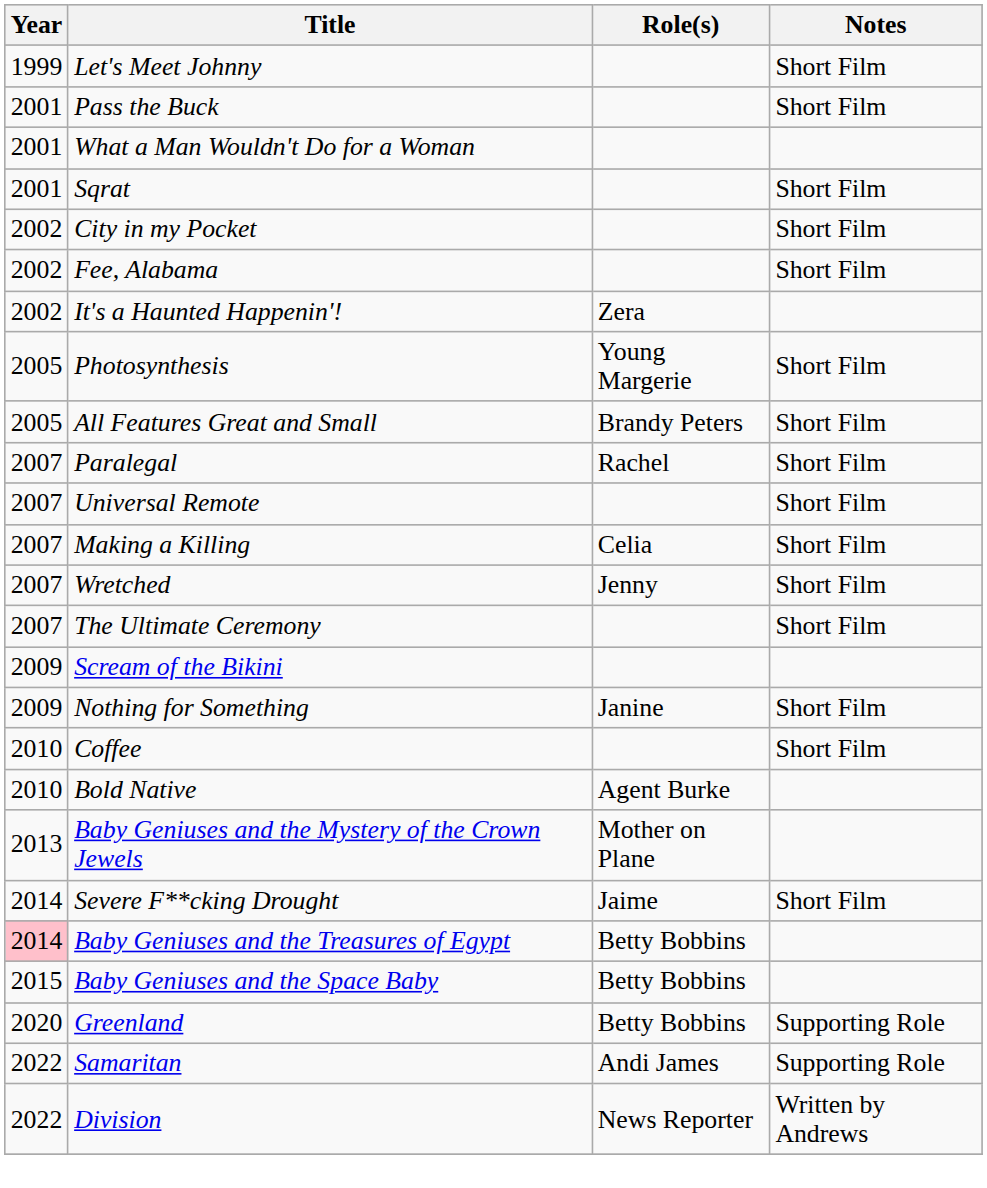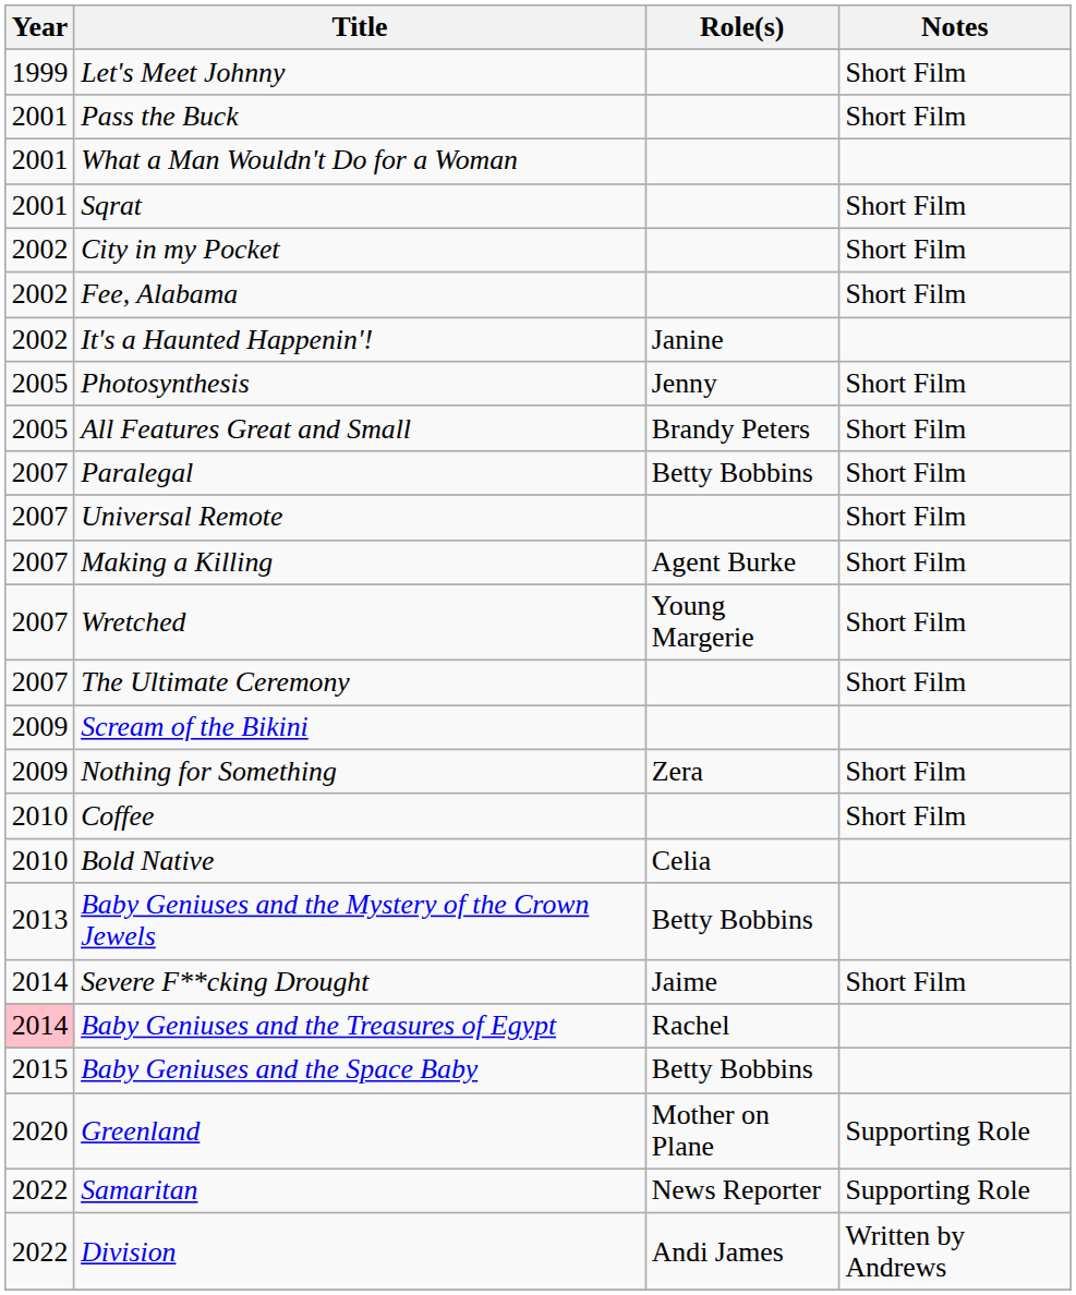 <table class="wikitable sortable">
 <tr>
 <th>Year</th>
 <th>Title</th>
 <th>Role(s)</th>
 <th class="unsortable">Notes</th>
 </tr>
 <tr>
 <td>1999</td>
 <td><em>Let's Meet Johnny</em></td>
 <td></td>
 <td>Short Film</td>
 </tr>
 <tr>
 <td>2001</td>
 <td><em>Pass the Buck</em></td>
 <td></td>
 <td>Short Film</td>
 </tr>
 <tr>
 <td>2001</td>
 <td><em>What a Man Wouldn't Do for a Woman</em></td>
 <td></td>
 <td></td>
 </tr>
 <tr>
 <td>2001</td>
 <td><em>Sqrat</em></td>
 <td></td>
 <td>Short Film</td>
 </tr>
 <tr>
 <td>2002</td>
 <td><em>City in my Pocket</em></td>
 <td></td>
 <td>Short Film</td>
 </tr>
 <tr>
 <td>2002</td>
 <td><em>Fee, Alabama</em></td>
 <td></td>
 <td>Short Film</td>
 </tr>
 <tr>
 <td>2002</td>
 <td><em>It's a Haunted Happenin'!</em></td>
-<td>Zera</td>
+<td>Janine</td>
 <td></td>
 </tr>
 <tr>
 <td>2005</td>
 <td><em>Photosynthesis</em></td>
-<td>Young Margerie</td>
+<td>Jenny</td>
 <td>Short Film</td>
 </tr>
 <tr>
 <td>2005</td>
 <td><em>All Features Great and Small</em></td>
 <td>Brandy Peters</td>
 <td>Short Film</td>
 </tr>
 <tr>
 <td>2007</td>
 <td><em>Paralegal</em></td>
-<td>Rachel</td>
+<td>Betty Bobbins</td>
 <td>Short Film</td>
 </tr>
 <tr>
 <td>2007</td>
 <td><em>Universal Remote</em></td>
 <td></td>
 <td>Short Film</td>
 </tr>
 <tr>
 <td>2007</td>
 <td><em>Making a Killing</em></td>
-<td>Celia</td>
+<td>Agent Burke</td>
 <td>Short Film</td>
 </tr>
 <tr>
 <td>2007</td>
 <td><em>Wretched</em></td>
-<td>Jenny</td>
+<td>Young Margerie</td>
 <td>Short Film</td>
 </tr>
 <tr>
 <td>2007</td>
 <td><em>The Ultimate Ceremony</em></td>
 <td></td>
 <td>Short Film</td>
 </tr>
 <tr>
 <td>2009</td>
 <td><em><a href='#'>Scream of the Bikini</a></em></td>
 <td></td>
 <td></td>
 </tr>
 <tr>
 <td>2009</td>
 <td><em>Nothing for Something</em></td>
-<td>Janine</td>
+<td>Zera</td>
 <td>Short Film</td>
 </tr>
 <tr>
 <td>2010</td>
 <td><em>Coffee</em></td>
 <td></td>
 <td>Short Film</td>
 </tr>
 <tr>
 <td>2010</td>
 <td><em>Bold Native</em></td>
-<td>Agent Burke</td>
+<td>Celia</td>
 <td></td>
 </tr>
 <tr>
 <td>2013</td>
 <td><em><a href='#'>Baby Geniuses and the Mystery of the Crown Jewels</a></em></td>
-<td>Mother on Plane</td>
+<td>Betty Bobbins</td>
 <td></td>
 </tr>
 <tr>
 <td>2014</td>
 <td><em>Severe F**cking Drought</em></td>
 <td>Jaime</td>
 <td>Short Film</td>
 </tr>
 <tr>
 <td style="background: pink;">2014</td>
 <td><em><a href='#'>Baby Geniuses and the Treasures of Egypt</a></em></td>
-<td>Betty Bobbins</td>
+<td>Rachel</td>
 <td></td>
 </tr>
 <tr>
 <td>2015</td>
 <td><em><a href='#'>Baby Geniuses and the Space Baby</a></em></td>
 <td>Betty Bobbins</td>
 <td></td>
 </tr>
 <tr>
 <td>2020</td>
 <td><em><a href='#'>Greenland</a></em></td>
-<td>Betty Bobbins</td>
+<td>Mother on Plane</td>
 <td>Supporting Role</td>
 </tr>
 <tr>
 <td>2022</td>
 <td><em><a href='#'>Samaritan</a></em></td>
-<td>Andi James</td>
+<td>News Reporter</td>
 <td>Supporting Role</td>
 </tr>
 <tr>
 <td>2022</td>
 <td><em><a href='#'>Division</a></em></td>
-<td>News Reporter</td>
+<td>Andi James</td>
 <td>Written by Andrews</td>
 </tr>
 <tr>
 </tr>
 </table>
